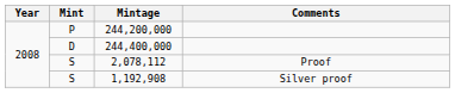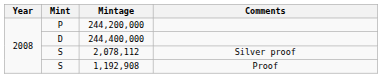 <table class="wikitable sortable" style="min-width:65%; text-align:center;">
 <tr>
 <th width="10%">Year</th>
 <th width="10%">Mint</th>
 <th width="20%">Mintage</th>
 <th width="60%">Comments</th>
 </tr>
 <tr>
 <td rowspan="4">2008</td>
 <td>P</td>
 <td>244,200,000</td>
 <td></td>
 </tr>
 <tr>
 <td>D</td>
 <td>244,400,000</td>
 <td></td>
 </tr>
 <tr>
 <td>S</td>
 <td>2,078,112</td>
-<td>Proof</td>
+<td>Silver proof</td>
 </tr>
 <tr>
 <td>S</td>
 <td>1,192,908</td>
-<td>Silver proof</td>
+<td>Proof</td>
 </tr>
 </table>
